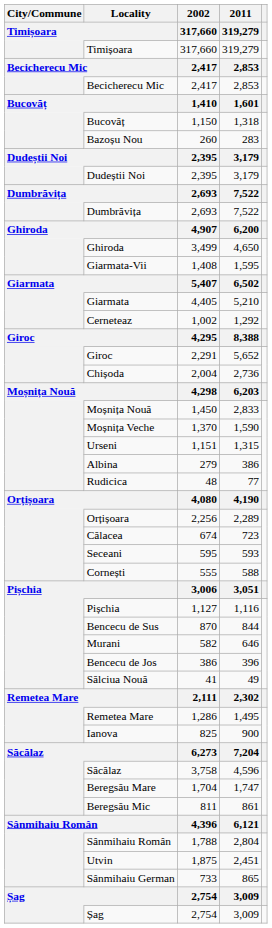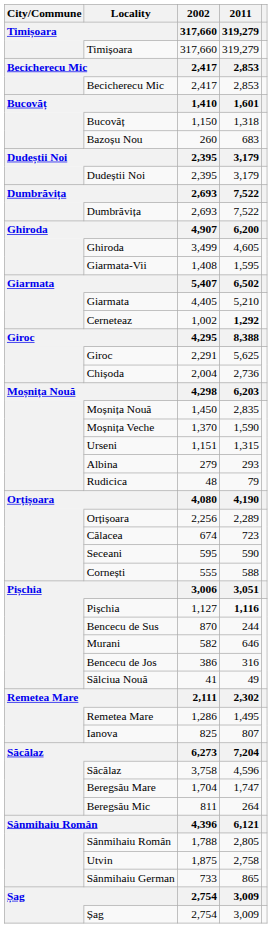 <table class="wikitable" style="text-align:right;">
 <tr>
 <th>City/Commune</th>
 <th>Locality</th>
 <th>2002</th>
 <th>2011</th>
 <th></th>
 </tr>
 <tr>
 <th scope="rowgroup" colspan="2" style="text-align:left;"><a href='#'>Timișoara</a></th>
 <th style="text-align:right;">317,660</th>
 <th style="text-align:right;">319,279</th>
 <th style="text-align:right;"></th>
 </tr>
 <tr>
 <th rowspan="1" style="border-top:hidden"></th>
 <td style="text-align:left;">Timișoara</td>
 <td>317,660</td>
 <td>319,279</td>
 </tr>
 <tr>
 <th scope="rowgroup" colspan="2" style="text-align:left;"><a href='#'>Becicherecu Mic</a></th>
 <th style="text-align:right;">2,417</th>
 <th style="text-align:right;">2,853</th>
 <th style="text-align:right;"></th>
 </tr>
 <tr>
 <th rowspan="1" style="border-top:hidden"></th>
 <td style="text-align:left;">Becicherecu Mic</td>
 <td>2,417</td>
 <td>2,853</td>
 </tr>
 <tr>
 <th scope="rowgroup" colspan="2" style="text-align:left;"><a href='#'>Bucovăț</a></th>
 <th style="text-align:right;">1,410</th>
 <th style="text-align:right;">1,601</th>
 <th style="text-align:right;"></th>
 </tr>
 <tr>
 <th rowspan="2" style="border-top:hidden"></th>
 <td style="text-align:left;">Bucovăț</td>
 <td>1,150</td>
 <td>1,318</td>
 </tr>
 <tr>
 <td style="text-align:left;">Bazoșu Nou</td>
 <td>260</td>
-<td>283</td>
+<td>683</td>
 </tr>
 <tr>
 <th scope="rowgroup" colspan="2" style="text-align:left;"><a href='#'>Dudeștii Noi</a></th>
 <th style="text-align:right;">2,395</th>
 <th style="text-align:right;">3,179</th>
 <th style="text-align:right;"></th>
 </tr>
 <tr>
 <th rowspan="1" style="border-top:hidden"></th>
 <td style="text-align:left;">Dudeștii Noi</td>
 <td>2,395</td>
 <td>3,179</td>
 </tr>
 <tr>
 <th scope="rowgroup" colspan="2" style="text-align:left;"><a href='#'>Dumbrăvița</a></th>
 <th style="text-align:right;">2,693</th>
 <th style="text-align:right;">7,522</th>
 <th style="text-align:right;"></th>
 </tr>
 <tr>
 <th rowspan="1" style="border-top:hidden"></th>
 <td style="text-align:left;">Dumbrăvița</td>
 <td>2,693</td>
 <td>7,522</td>
 </tr>
 <tr>
 <th scope="rowgroup" colspan="2" style="text-align:left;"><a href='#'>Ghiroda</a></th>
 <th style="text-align:right;">4,907</th>
 <th style="text-align:right;">6,200</th>
 <th style="text-align:right;"></th>
 </tr>
 <tr>
 <th rowspan="2" style="border-top:hidden"></th>
 <td style="text-align:left;">Ghiroda</td>
 <td>3,499</td>
-<td>4,650</td>
+<td>4,605</td>
 </tr>
 <tr>
 <td style="text-align:left;">Giarmata-Vii</td>
 <td>1,408</td>
 <td>1,595</td>
 </tr>
 <tr>
 <th scope="rowgroup" colspan="2" style="text-align:left;"><a href='#'>Giarmata</a></th>
 <th style="text-align:right;">5,407</th>
 <th style="text-align:right;">6,502</th>
 <th style="text-align:right;"></th>
 </tr>
 <tr>
 <th rowspan="2" style="border-top:hidden"></th>
 <td style="text-align:left;">Giarmata</td>
 <td>4,405</td>
 <td>5,210</td>
 </tr>
 <tr>
 <td style="text-align:left;">Cerneteaz</td>
 <td>1,002</td>
-<td>1,292</td>
+<td><strong>1,292</strong></td>
 </tr>
 <tr>
 <th scope="rowgroup" colspan="2" style="text-align:left;"><a href='#'>Giroc</a></th>
 <th style="text-align:right;">4,295</th>
 <th style="text-align:right;">8,388</th>
 <th style="text-align:right;"></th>
 </tr>
 <tr>
 <th rowspan="2" style="border-top:hidden"></th>
 <td style="text-align:left;">Giroc</td>
 <td>2,291</td>
-<td>5,652</td>
+<td>5,625</td>
 </tr>
 <tr>
 <td style="text-align:left;">Chișoda</td>
 <td>2,004</td>
 <td>2,736</td>
 </tr>
 <tr>
 <th scope="rowgroup" colspan="2" style="text-align:left;"><a href='#'>Moșnița Nouă</a></th>
 <th style="text-align:right;">4,298</th>
 <th style="text-align:right;">6,203</th>
 <th style="text-align:right;"></th>
 </tr>
 <tr>
 <th rowspan="5" style="border-top:hidden"></th>
 <td style="text-align:left;">Moșnița Nouă</td>
 <td>1,450</td>
-<td>2,833</td>
+<td>2,835</td>
 </tr>
 <tr>
 <td style="text-align:left;">Moșnița Veche</td>
 <td>1,370</td>
 <td>1,590</td>
 </tr>
 <tr>
 <td style="text-align:left;">Urseni</td>
 <td>1,151</td>
 <td>1,315</td>
 </tr>
 <tr>
 <td style="text-align:left;">Albina</td>
 <td>279</td>
-<td>386</td>
+<td>293</td>
 </tr>
 <tr>
 <td style="text-align:left;">Rudicica</td>
 <td>48</td>
-<td>77</td>
+<td>79</td>
 </tr>
 <tr>
 <th scope="rowgroup" colspan="2" style="text-align:left;"><a href='#'>Orțișoara</a></th>
 <th style="text-align:right;">4,080</th>
 <th style="text-align:right;">4,190</th>
 <th style="text-align:right;"></th>
 </tr>
 <tr>
 <th rowspan="4" style="border-top:hidden"></th>
 <td style="text-align:left;">Orțișoara</td>
 <td>2,256</td>
 <td>2,289</td>
 </tr>
 <tr>
 <td style="text-align:left;">Călacea</td>
 <td>674</td>
 <td>723</td>
 </tr>
 <tr>
 <td style="text-align:left;">Seceani</td>
 <td>595</td>
-<td>593</td>
+<td>590</td>
 </tr>
 <tr>
 <td style="text-align:left;">Cornești</td>
 <td>555</td>
 <td>588</td>
 </tr>
 <tr>
 <th scope="rowgroup" colspan="2" style="text-align:left;"><a href='#'>Pișchia</a></th>
 <th style="text-align:right;">3,006</th>
 <th style="text-align:right;">3,051</th>
 <th style="text-align:right;"></th>
 </tr>
 <tr>
 <th rowspan="5" style="border-top:hidden"></th>
 <td style="text-align:left;">Pișchia</td>
 <td>1,127</td>
-<td>1,116</td>
+<td><strong>1,116</strong></td>
 </tr>
 <tr>
 <td style="text-align:left;">Bencecu de Sus</td>
 <td>870</td>
-<td>844</td>
+<td>244</td>
 </tr>
 <tr>
 <td style="text-align:left;">Murani</td>
 <td>582</td>
 <td>646</td>
 </tr>
 <tr>
 <td style="text-align:left;">Bencecu de Jos</td>
 <td>386</td>
-<td>396</td>
+<td>316</td>
 </tr>
 <tr>
 <td style="text-align:left;">Sălciua Nouă</td>
 <td>41</td>
 <td>49</td>
 </tr>
 <tr>
 <th scope="rowgroup" colspan="2" style="text-align:left;"><a href='#'>Remetea Mare</a></th>
 <th style="text-align:right;">2,111</th>
 <th style="text-align:right;">2,302</th>
 <th style="text-align:right;"></th>
 </tr>
 <tr>
 <th rowspan="2" style="border-top:hidden"></th>
 <td style="text-align:left;">Remetea Mare</td>
 <td>1,286</td>
 <td>1,495</td>
 </tr>
 <tr>
 <td style="text-align:left;">Ianova</td>
 <td>825</td>
-<td>900</td>
+<td>807</td>
 </tr>
 <tr>
 <th scope="rowgroup" colspan="2" style="text-align:left;"><a href='#'>Săcălaz</a></th>
 <th style="text-align:right;">6,273</th>
 <th style="text-align:right;">7,204</th>
 <th style="text-align:right;"></th>
 </tr>
 <tr>
 <th rowspan="3" style="border-top:hidden"></th>
 <td style="text-align:left;">Săcălaz</td>
 <td>3,758</td>
 <td>4,596</td>
 </tr>
 <tr>
 <td style="text-align:left;">Beregsău Mare</td>
 <td>1,704</td>
 <td>1,747</td>
 </tr>
 <tr>
 <td style="text-align:left;">Beregsău Mic</td>
 <td>811</td>
-<td>861</td>
+<td>264</td>
 </tr>
 <tr>
 <th scope="rowgroup" colspan="2" style="text-align:left;"><a href='#'>Sânmihaiu Român</a></th>
 <th style="text-align:right;">4,396</th>
 <th style="text-align:right;">6,121</th>
 <th style="text-align:right;"></th>
 </tr>
 <tr>
 <th rowspan="3" style="border-top:hidden"></th>
 <td style="text-align:left;">Sânmihaiu Român</td>
 <td>1,788</td>
-<td>2,804</td>
+<td>2,805</td>
 </tr>
 <tr>
 <td style="text-align:left;">Utvin</td>
 <td>1,875</td>
-<td>2,451</td>
+<td>2,758</td>
 </tr>
 <tr>
 <td style="text-align:left;">Sânmihaiu German</td>
 <td>733</td>
 <td>865</td>
 </tr>
 <tr>
 <th scope="rowgroup" colspan="2" style="text-align:left;"><a href='#'>Șag</a></th>
 <th style="text-align:right;">2,754</th>
 <th style="text-align:right;">3,009</th>
 <th style="text-align:right;"></th>
 </tr>
 <tr>
 <th rowspan="1" style="border-top:hidden"></th>
 <td style="text-align:left;">Șag</td>
 <td>2,754</td>
 <td>3,009</td>
 </tr>
 </table>
